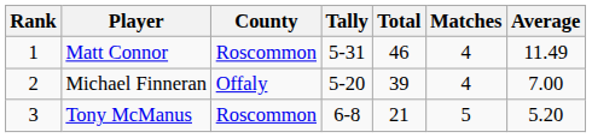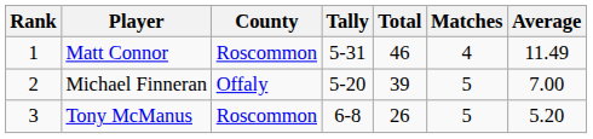 <table class="wikitable">
 <tr>
 <th>Rank</th>
 <th>Player</th>
 <th>County</th>
 <th>Tally</th>
 <th>Total</th>
 <th>Matches</th>
 <th>Average</th>
 </tr>
 <tr>
 <td rowspan=1 align=center>1</td>
 <td><a href='#'>Matt Connor</a></td>
 <td><a href='#'>Roscommon</a></td>
 <td align=center>5-31</td>
 <td align=center>46</td>
 <td align=center>4</td>
 <td align=center>11.49</td>
 </tr>
 <tr>
 <td rowspan=1 align=center>2</td>
 <td>Michael Finneran</td>
 <td><a href='#'>Offaly</a></td>
 <td align=center>5-20</td>
 <td align=center>39</td>
-<td align=center>4</td>
+<td align=center>5</td>
 <td align=center>7.00</td>
 </tr>
 <tr>
 <td rowspan=1 align=center>3</td>
 <td><a href='#'>Tony McManus</a></td>
 <td><a href='#'>Roscommon</a></td>
 <td align=center>6-8</td>
-<td align=center>21</td>
+<td align=center>26</td>
 <td align=center>5</td>
 <td align=center>5.20</td>
 </tr>
 </table>
